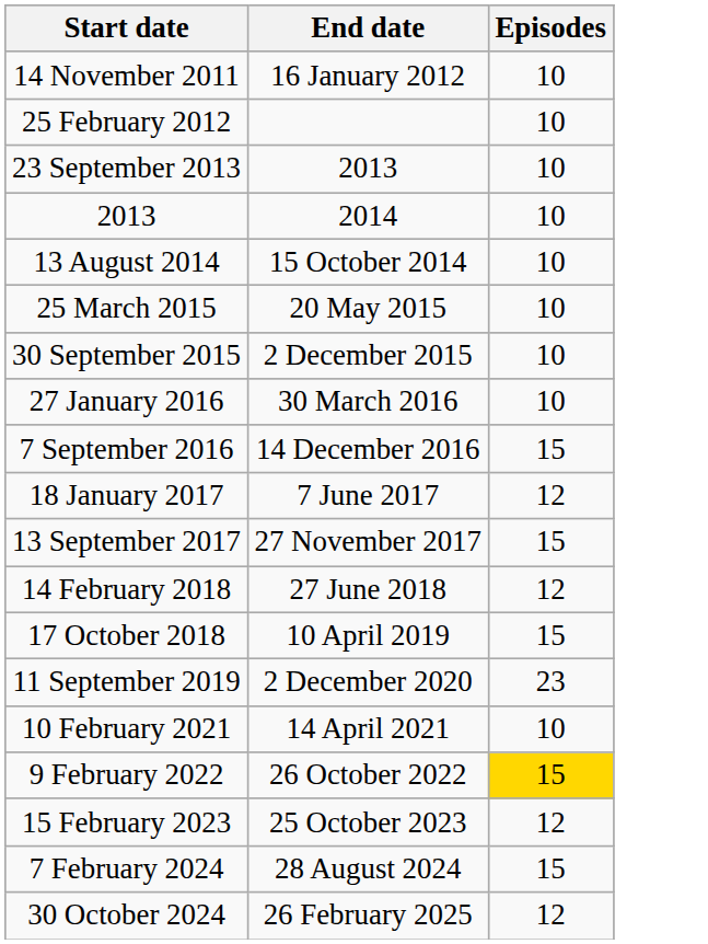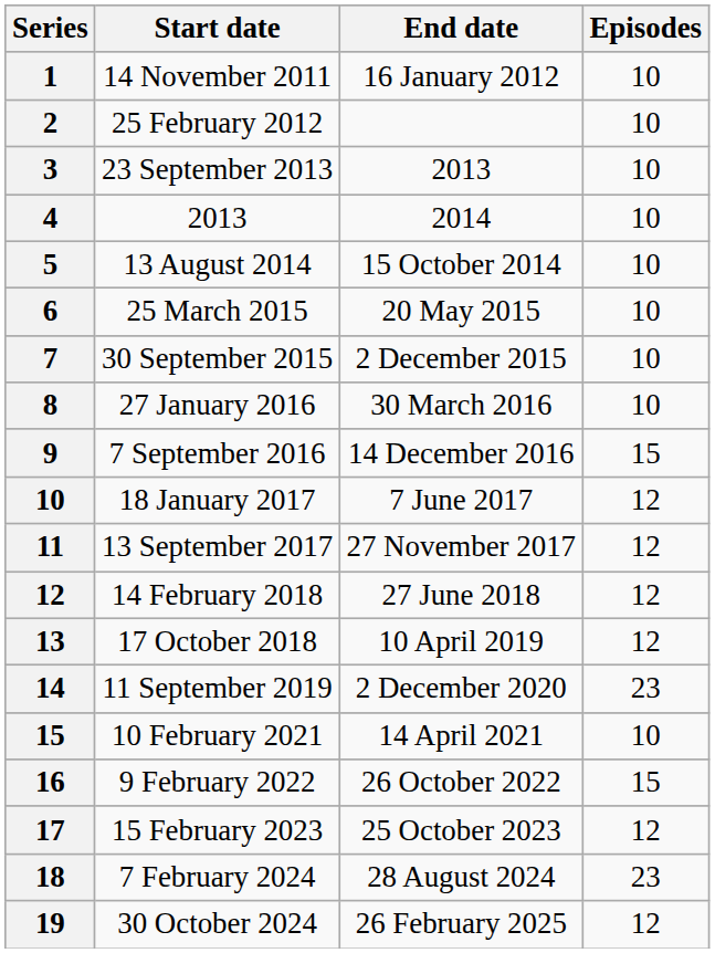 <table class="wikitable" style="text-align:center">
 <tr>
+<th>Series</th>
 <th>Start date</th>
 <th>End date</th>
 <th>Episodes</th>
 </tr>
 <tr>
+<th>1</th>
 <td>14 November 2011</td>
 <td>16 January 2012</td>
 <td>10</td>
 </tr>
 <tr>
+<th>2</th>
 <td>25 February 2012</td>
 <td></td>
 <td>10</td>
 </tr>
 <tr>
+<th>3</th>
 <td>23 September 2013</td>
 <td>2013</td>
 <td>10</td>
 </tr>
 <tr>
+<th>4</th>
 <td>2013</td>
 <td>2014</td>
 <td>10</td>
 </tr>
 <tr>
+<th>5</th>
 <td>13 August 2014</td>
 <td>15 October 2014</td>
 <td>10</td>
 </tr>
 <tr>
+<th>6</th>
 <td>25 March 2015</td>
 <td>20 May 2015</td>
 <td>10</td>
 </tr>
 <tr>
+<th>7</th>
 <td>30 September 2015</td>
 <td>2 December 2015</td>
 <td>10</td>
 </tr>
 <tr>
+<th>8</th>
 <td>27 January 2016</td>
 <td>30 March 2016</td>
 <td>10</td>
 </tr>
 <tr>
+<th>9</th>
 <td>7 September 2016</td>
 <td>14 December 2016</td>
 <td>15</td>
 </tr>
 <tr>
+<th>10</th>
 <td>18 January 2017</td>
 <td>7 June 2017</td>
 <td>12</td>
 </tr>
 <tr>
+<th>11</th>
 <td>13 September 2017</td>
 <td>27 November 2017</td>
-<td>15</td>
+<td>12</td>
 </tr>
 <tr>
+<th>12</th>
 <td>14 February 2018</td>
 <td>27 June 2018</td>
 <td>12</td>
 </tr>
 <tr>
+<th>13</th>
 <td>17 October 2018</td>
 <td>10 April 2019</td>
-<td>15</td>
+<td>12</td>
 </tr>
 <tr>
+<th>14</th>
 <td>11 September 2019</td>
 <td>2 December 2020</td>
 <td>23</td>
 </tr>
 <tr>
+<th>15</th>
 <td>10 February 2021</td>
 <td>14 April 2021</td>
 <td>10</td>
 </tr>
 <tr>
+<th>16</th>
 <td>9 February 2022</td>
 <td>26 October 2022</td>
-<td style="background: gold;">15</td>
+<td>15</td>
 </tr>
 <tr>
+<th>17</th>
 <td>15 February 2023</td>
 <td>25 October 2023</td>
 <td>12</td>
 </tr>
 <tr>
+<th>18</th>
 <td>7 February 2024</td>
 <td>28 August 2024</td>
-<td>15</td>
+<td>23</td>
 </tr>
 <tr>
+<th>19</th>
 <td>30 October 2024</td>
 <td>26 February 2025</td>
 <td>12</td>
 </tr>
 </table>
